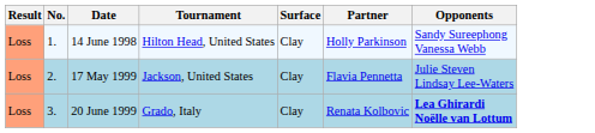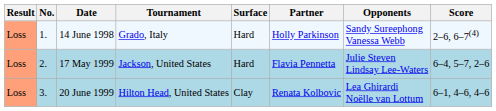 <table class="sortable wikitable" style=font-size:97%>
 <tr>
 <th>Result</th>
 <th>No.</th>
 <th>Date</th>
 <th>Tournament</th>
 <th>Surface</th>
 <th>Partner</th>
 <th>Opponents</th>
+<th>Score</th>
 </tr>
 <tr style="background:#f0f8ff;">
 <td style="background:#ffa07a;">Loss</td>
 <td>1.</td>
 <td>14 June 1998</td>
-<td><a href='#'>Hilton Head</a>, United States</td>
-<td>Clay</td>
+<td><a href='#'>Grado</a>, Italy</td>
+<td>Hard</td>
 <td> <a href='#'>Holly Parkinson</a></td>
 <td> <a href='#'>Sandy Sureephong</a> <br>  <a href='#'>Vanessa Webb</a></td>
+<td>2–6, 6–7<sup>(4)</sup></td>
 </tr>
 <tr style="background:lightblue;">
 <td style="background:#ffa07a;">Loss</td>
 <td>2.</td>
 <td>17 May 1999</td>
 <td><a href='#'>Jackson</a>, United States</td>
-<td>Clay</td>
+<td>Hard</td>
 <td> <a href='#'>Flavia Pennetta</a></td>
 <td> <a href='#'>Julie Steven</a> <br>  <a href='#'>Lindsay Lee-Waters</a></td>
+<td>6–4, 5–7, 2–6</td>
 </tr>
 <tr style="background:lightblue;">
 <td style="background:#ffa07a;">Loss</td>
 <td>3.</td>
 <td>20 June 1999</td>
-<td><a href='#'>Grado</a>, Italy</td>
+<td><a href='#'>Hilton Head</a>, United States</td>
 <td>Clay</td>
 <td> <a href='#'>Renata Kolbovic</a></td>
-<td><strong> <a href='#'>Lea Ghirardi</a> <br>  <a href='#'>Noëlle van Lottum</a></strong></td>
+<td> <a href='#'>Lea Ghirardi</a> <br>  <a href='#'>Noëlle van Lottum</a></td>
+<td>6–1, 4–6, 4–6</td>
 </tr>
 </table>
